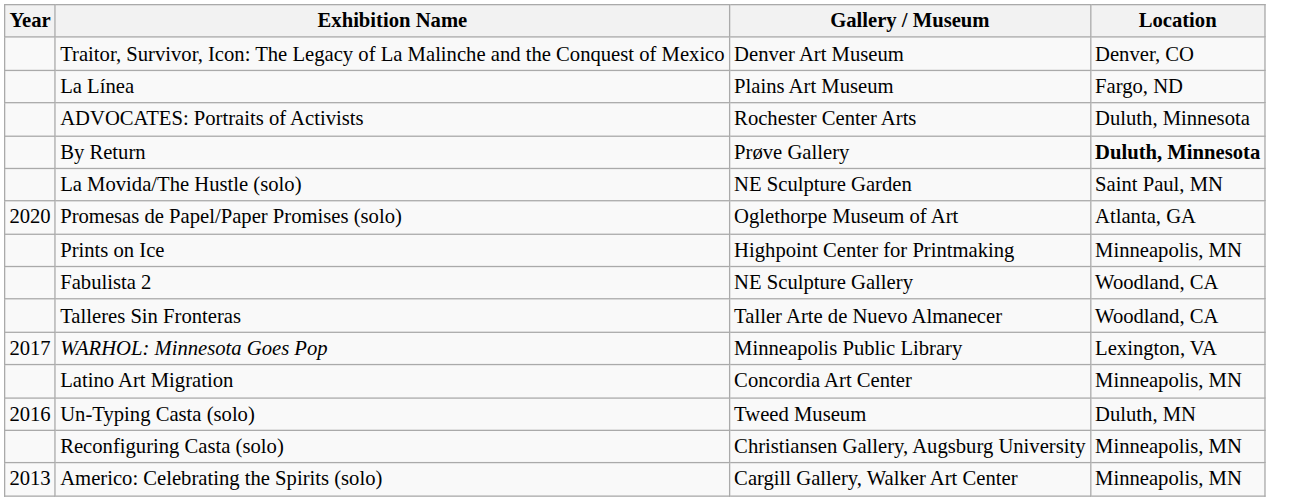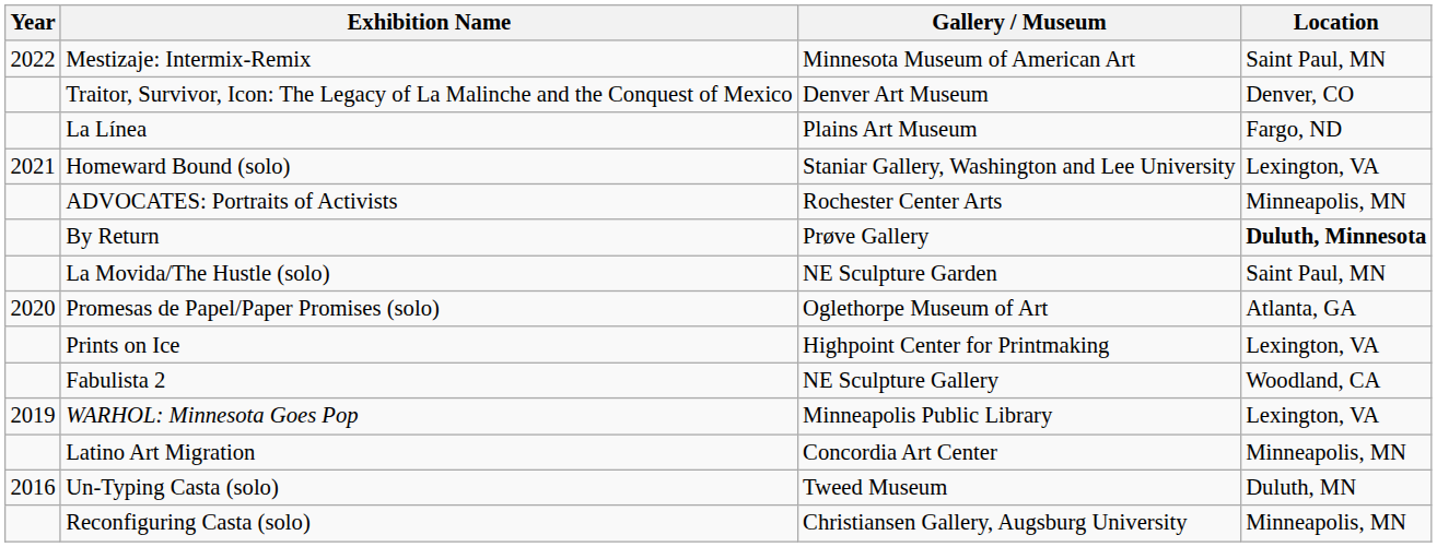 <table class="wikitable">
 <tr>
 <th>Year</th>
 <th>Exhibition Name</th>
 <th>Gallery / Museum</th>
 <th>Location</th>
+</tr>
+<tr>
+<td>2022</td>
+<td>Mestizaje: Intermix-Remix</td>
+<td>Minnesota Museum of American Art</td>
+<td>Saint Paul, MN</td>
 </tr>
 <tr>
 <td></td>
 <td>Traitor, Survivor, Icon: The Legacy of La Malinche and the Conquest of Mexico</td>
 <td>Denver Art Museum</td>
 <td>Denver, CO</td>
 </tr>
 <tr>
 <td></td>
 <td>La Línea</td>
 <td>Plains Art Museum</td>
 <td>Fargo, ND</td>
 </tr>
 <tr>
+<td>2021</td>
+<td>Homeward Bound (solo)</td>
+<td>Staniar Gallery, Washington and Lee University</td>
+<td>Lexington, VA</td>
+</tr>
+<tr>
 <td></td>
 <td>ADVOCATES: Portraits of Activists</td>
 <td>Rochester Center Arts</td>
-<td>Duluth, Minnesota</td>
+<td>Minneapolis, MN</td>
 </tr>
 <tr>
 <td></td>
 <td>By Return</td>
 <td>Prøve Gallery</td>
 <td><strong>Duluth, Minnesota</strong></td>
 </tr>
 <tr>
 <td></td>
 <td>La Movida/The Hustle (solo) </td>
 <td>NE Sculpture Garden</td>
 <td>Saint Paul, MN</td>
 </tr>
 <tr>
 <td>2020</td>
 <td>Promesas de Papel/Paper Promises (solo)</td>
 <td>Oglethorpe Museum of Art</td>
 <td>Atlanta, GA</td>
 </tr>
 <tr>
 <td></td>
 <td>Prints on Ice</td>
 <td>Highpoint Center for Printmaking</td>
-<td>Minneapolis, MN</td>
+<td>Lexington, VA</td>
 </tr>
 <tr>
 <td></td>
 <td>Fabulista 2</td>
 <td>NE Sculpture Gallery</td>
 <td>Woodland, CA</td>
 </tr>
 <tr>
-<td></td>
-<td>Talleres Sin Fronteras</td>
-<td>Taller Arte de Nuevo Almanecer</td>
-<td>Woodland, CA</td>
-</tr>
-<tr>
-<td>2017</td>
+<td>2019</td>
 <td><em>WARHOL: Minnesota Goes Pop</em></td>
 <td>Minneapolis Public Library</td>
 <td>Lexington, VA</td>
 </tr>
 <tr>
 <td></td>
 <td>Latino Art Migration</td>
 <td>Concordia Art Center</td>
 <td>Minneapolis, MN</td>
 </tr>
 <tr>
 <td>2016</td>
 <td>Un-Typing Casta (solo)</td>
 <td>Tweed Museum</td>
 <td>Duluth, MN</td>
 </tr>
 <tr>
 <td></td>
 <td>Reconfiguring Casta (solo)</td>
 <td>Christiansen Gallery, Augsburg University</td>
 <td>Minneapolis, MN</td>
 </tr>
-<tr>
-<td>2013</td>
-<td>Americo: Celebrating the Spirits (solo)</td>
-<td>Cargill Gallery, Walker Art Center</td>
-<td>Minneapolis, MN</td>
-</tr>
 </table>
